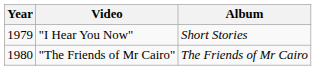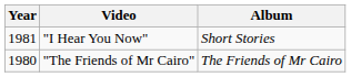 <table class="wikitable">
 <tr>
 <th>Year</th>
 <th>Video</th>
 <th>Album</th>
 </tr>
 <tr>
-<td>1979</td>
+<td>1981</td>
 <td>"I Hear You Now"</td>
 <td><em>Short Stories</em></td>
 </tr>
 <tr>
 <td>1980</td>
 <td>"The Friends of Mr Cairo"</td>
 <td><em>The Friends of Mr Cairo</em></td>
 </tr>
 </table>
